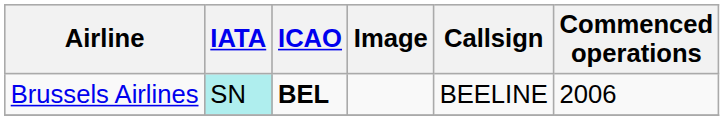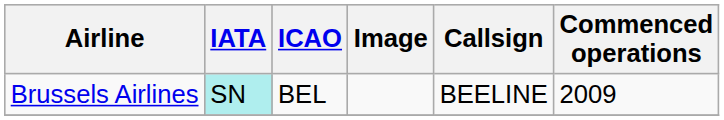 <table class="wikitable sortable">
 <tr valign="middle">
 <th>Airline</th>
 <th><a href='#'>IATA</a></th>
 <th><a href='#'>ICAO</a></th>
 <th>Image</th>
 <th>Callsign</th>
 <th>Commenced<br>operations</th>
 </tr>
 <tr>
 <td><a href='#'>Brussels Airlines</a></td>
 <td style="background: paleturquoise;">SN</td>
-<td><strong>BEL</strong></td>
+<td>BEL</td>
 <td></td>
 <td>BEELINE</td>
-<td>2006</td>
+<td>2009</td>
 </tr>
 <tr>
 </tr>
 </table>
